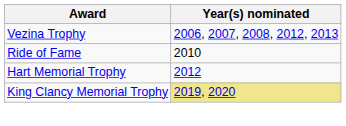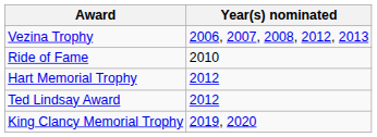 <table class="wikitable">
 <tr>
 <th>Award</th>
 <th>Year(s) nominated</th>
 </tr>
 <tr>
 <td><a href='#'>Vezina Trophy</a></td>
 <td><a href='#'>2006</a>, <a href='#'>2007</a>, <a href='#'>2008</a>, <a href='#'>2012</a>, <a href='#'>2013</a></td>
 </tr>
 <tr>
 <td><a href='#'>Ride of Fame</a></td>
 <td>2010</td>
 </tr>
 <tr>
 <td><a href='#'>Hart Memorial Trophy</a></td>
 <td><a href='#'>2012</a></td>
 </tr>
 <tr>
+<td><a href='#'>Ted Lindsay Award</a></td>
+<td><a href='#'>2012</a></td>
+</tr>
+<tr>
 <td><a href='#'>King Clancy Memorial Trophy</a></td>
-<td style="background: khaki;"><a href='#'>2019</a>, <a href='#'>2020</a></td>
+<td><a href='#'>2019</a>, <a href='#'>2020</a></td>
 </tr>
 </table>
